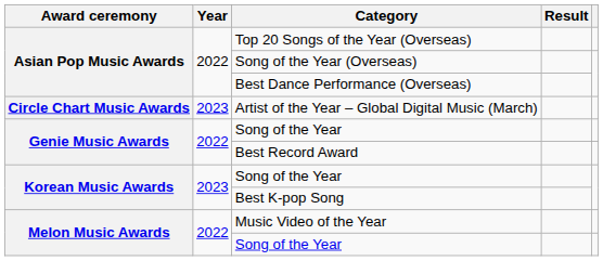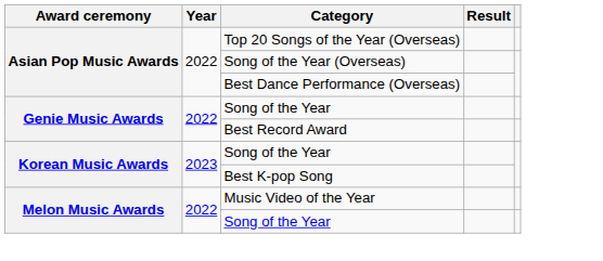 <table class="wikitable plainrowheaders sortable" style="text-align:center">
 <tr>
 <th scope="col">Award ceremony</th>
 <th scope="col">Year</th>
 <th scope="col">Category </th>
 <th scope="col">Result</th>
 <th scope="col" class="unsortable"></th>
 </tr>
 <tr>
 <th scope="row" rowspan="3">Asian Pop Music Awards</th>
 <td rowspan="3">2022</td>
 <td style="text-align:left">Top 20 Songs of the Year (Overseas)</td>
 <td></td>
 <td></td>
 </tr>
 <tr>
 <td style="text-align:left">Song of the Year (Overseas)</td>
 <td></td>
 <td rowspan="2"></td>
 </tr>
 <tr>
 <td style="text-align:left">Best Dance Performance (Overseas)</td>
-<td></td>
-</tr>
-<tr>
-<th scope="row"><a href='#'>Circle Chart Music Awards</a></th>
-<td><a href='#'>2023</a></td>
-<td style="text-align:left">Artist of the Year – Global Digital Music (March)</td>
-<td></td>
 <td></td>
 </tr>
 <tr>
 <th scope="row" rowspan="2"><a href='#'>Genie Music Awards</a></th>
 <td rowspan="2"><a href='#'>2022</a></td>
 <td style="text-align:left">Song of the Year</td>
 <td></td>
 <td></td>
 </tr>
 <tr>
 <td style="text-align:left">Best Record Award</td>
 <td></td>
 <td></td>
 </tr>
 <tr>
 <th scope="row" rowspan="2"><a href='#'>Korean Music Awards</a></th>
 <td rowspan="2"><a href='#'>2023</a></td>
 <td style="text-align:left">Song of the Year</td>
 <td></td>
 <td rowspan="2"></td>
 </tr>
 <tr>
 <td style="text-align:left">Best K-pop Song</td>
 <td></td>
 </tr>
 <tr>
 <th scope="row" rowspan="2"><a href='#'>Melon Music Awards</a></th>
 <td rowspan="2"><a href='#'>2022</a></td>
 <td style="text-align:left">Music Video of the Year</td>
 <td></td>
 <td style="text-align:center"></td>
 </tr>
 <tr>
 <td style="text-align:left"><a href='#'>Song of the Year</a></td>
 <td></td>
 <td></td>
 </tr>
 </table>
